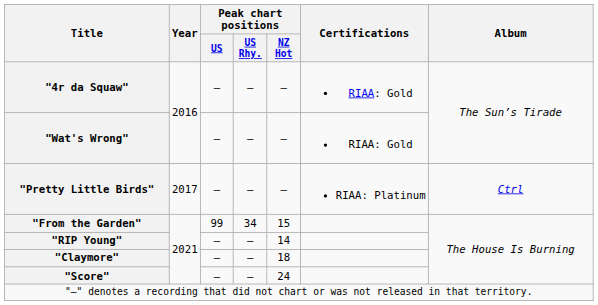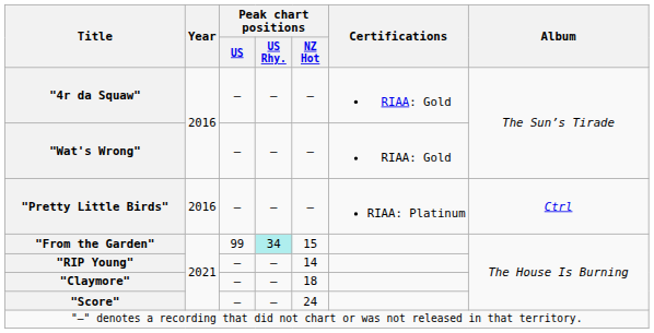 <table class="wikitable plainrowheaders" style="text-align:center;">
 <tr>
 <th scope="col" rowspan="2" style="width:15em;">Title</th>
 <th scope="col" rowspan="2">Year</th>
 <th scope="col" colspan="3">Peak chart positions</th>
 <th scope="col" rowspan="2">Certifications</th>
 <th scope="col" rowspan="2" style="width:15em;">Album</th>
 </tr>
 <tr>
 <th scope="col" style="width:3em;font-size:90%;"><a href='#'>US</a><br></th>
 <th scope="col" style="width:3em;font-size:90%;"><a href='#'>US<br>Rhy.</a><br></th>
 <th scope="col" style="width:3em;font-size:90%;"><a href='#'>NZ<br>Hot</a><br></th>
 </tr>
 <tr>
 <th Scope="row">"4r da Squaw"</th>
 <td rowspan=2>2016</td>
 <td>—</td>
 <td>—</td>
 <td>—</td>
 <td><br><ul><li><a href='#'>RIAA</a>: Gold</li></ul></td>
 <td rowspan=2><em>The Sun’s Tirade</em></td>
 </tr>
 <tr>
 <th Scope="row">"Wat's Wrong"<br></th>
 <td>—</td>
 <td>—</td>
 <td>—</td>
 <td><br><ul><li>RIAA: Gold</li></ul></td>
 </tr>
 <tr>
 <th Scope="row">"Pretty Little Birds"<br></th>
-<td>2017</td>
+<td>2016</td>
 <td>—</td>
 <td>—</td>
 <td>—</td>
 <td><br><ul><li>RIAA: Platinum</li></ul></td>
 <td><em><a href='#'>Ctrl</a></em></td>
 </tr>
 <tr>
 <th scope="row">"From the Garden"<br></th>
 <td rowspan="4">2021</td>
 <td>99</td>
-<td>34</td>
+<td style="background: paleturquoise;">34</td>
 <td>15</td>
 <td></td>
 <td rowspan="4"><em>The House Is Burning</em></td>
 </tr>
 <tr>
 <th scope="row">"RIP Young"</th>
 <td>—</td>
 <td>—</td>
 <td>14</td>
 </tr>
 <tr>
 <th scope="row">"Claymore"<br></th>
 <td>—</td>
 <td>—</td>
 <td>18</td>
 <td></td>
 </tr>
 <tr>
 <th scope="row">"Score"<br></th>
 <td>—</td>
 <td>—</td>
 <td>24</td>
 <td></td>
 </tr>
 <tr>
 <td colspan="14" style="font-size:90%">"—" denotes a recording that did not chart or was not released in that territory.</td>
 </tr>
 </table>
